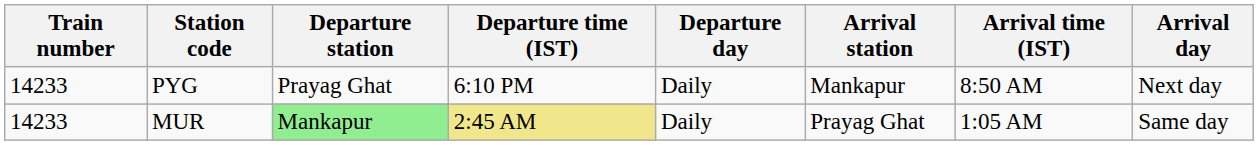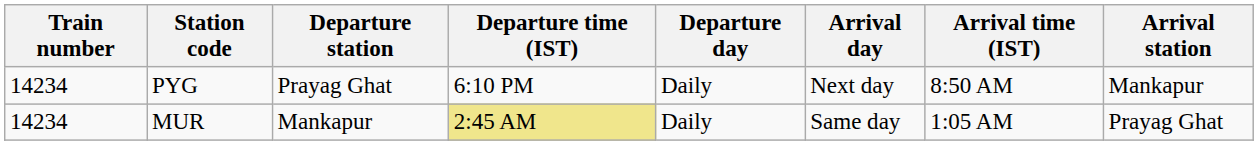 <table class="wikitable">
 <tr>
 <th>Train number</th>
 <th>Station code</th>
 <th>Departure station</th>
 <th>Departure time (IST)</th>
 <th>Departure day</th>
+<th>Arrival day</th>
+<th>Arrival time (IST)</th>
 <th>Arrival station</th>
-<th>Arrival time (IST)</th>
-<th>Arrival day</th>
 </tr>
 <tr>
-<td>14233</td>
+<td>14234</td>
 <td>PYG</td>
 <td>Prayag Ghat</td>
 <td>6:10 PM</td>
 <td>Daily</td>
+<td>Next day</td>
+<td>8:50 AM</td>
 <td>Mankapur</td>
-<td>8:50 AM</td>
-<td>Next day</td>
 </tr>
 <tr>
-<td>14233</td>
+<td>14234</td>
 <td>MUR</td>
-<td style="background: lightgreen;">Mankapur</td>
+<td>Mankapur</td>
 <td style="background: khaki;">2:45 AM</td>
 <td>Daily</td>
+<td>Same day</td>
+<td>1:05 AM</td>
 <td>Prayag Ghat</td>
-<td>1:05 AM</td>
-<td>Same day</td>
 </tr>
 </table>
